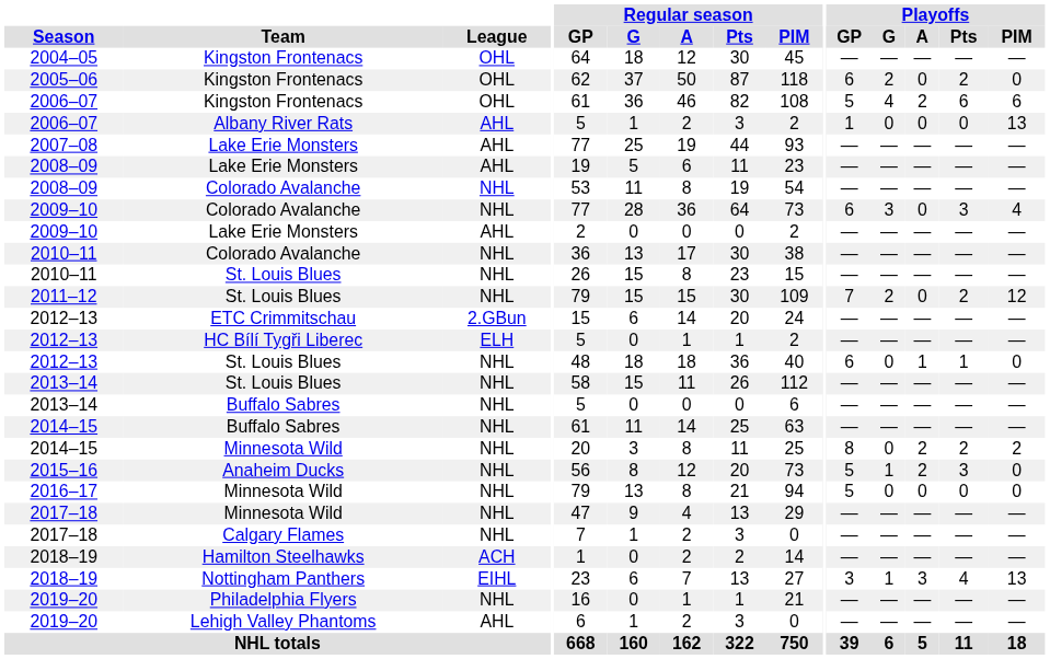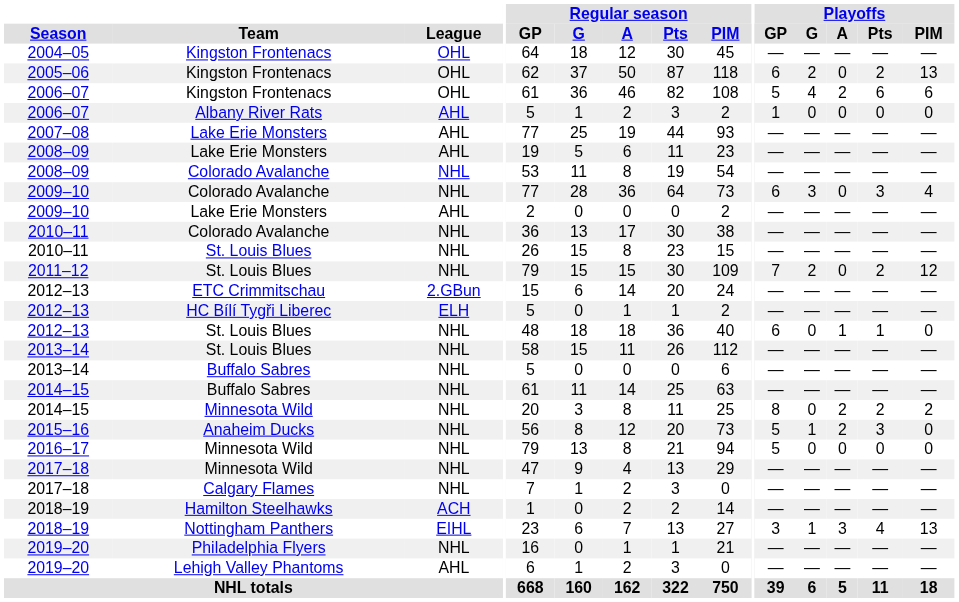 <table border="0" cellpadding="1" cellspacing="0" style="text-align:center; width:60em">
 <tr style="background: #e0e0e0;">
 <th colspan="3"  style="background: #fff;"></th>
 <th rowspan="100" style="background: #fff;"></th>
 <th colspan="5"><a href='#'>Regular season</a></th>
 <th rowspan="100" style="background: #fff;"></th>
 <th colspan="5"><a href='#'>Playoffs</a></th>
 </tr>
 <tr style="background: #e0e0e0;">
 <th><a href='#'>Season</a></th>
 <th>Team</th>
 <th>League</th>
 <th>GP</th>
 <th><a href='#'>G</a></th>
 <th><a href='#'>A</a></th>
 <th><a href='#'>Pts</a></th>
 <th><a href='#'>PIM</a></th>
 <th>GP</th>
 <th>G</th>
 <th>A</th>
 <th>Pts</th>
 <th>PIM</th>
 </tr>
 <tr>
 <td><a href='#'>2004–05</a></td>
 <td><a href='#'>Kingston Frontenacs</a></td>
 <td><a href='#'>OHL</a></td>
 <td>64</td>
 <td>18</td>
 <td>12</td>
 <td>30</td>
 <td>45</td>
 <td>—</td>
 <td>—</td>
 <td>—</td>
 <td>—</td>
 <td>—</td>
 </tr>
 <tr style="background: #f0f0f0;">
 <td><a href='#'>2005–06</a></td>
 <td>Kingston Frontenacs</td>
 <td>OHL</td>
 <td>62</td>
 <td>37</td>
 <td>50</td>
 <td>87</td>
 <td>118</td>
 <td>6</td>
 <td>2</td>
 <td>0</td>
 <td>2</td>
-<td>0</td>
+<td>13</td>
 </tr>
 <tr>
 <td><a href='#'>2006–07</a></td>
 <td>Kingston Frontenacs</td>
 <td>OHL</td>
 <td>61</td>
 <td>36</td>
 <td>46</td>
 <td>82</td>
 <td>108</td>
 <td>5</td>
 <td>4</td>
 <td>2</td>
 <td>6</td>
 <td>6</td>
 </tr>
 <tr style="background: #f0f0f0;">
 <td><a href='#'>2006–07</a></td>
 <td><a href='#'>Albany River Rats</a></td>
 <td><a href='#'>AHL</a></td>
 <td>5</td>
 <td>1</td>
 <td>2</td>
 <td>3</td>
 <td>2</td>
 <td>1</td>
 <td>0</td>
 <td>0</td>
 <td>0</td>
-<td>13</td>
+<td>0</td>
 </tr>
 <tr>
 <td><a href='#'>2007–08</a></td>
 <td><a href='#'>Lake Erie Monsters</a></td>
 <td>AHL</td>
 <td>77</td>
 <td>25</td>
 <td>19</td>
 <td>44</td>
 <td>93</td>
 <td>—</td>
 <td>—</td>
 <td>—</td>
 <td>—</td>
 <td>—</td>
 </tr>
 <tr style="background: #f0f0f0;">
 <td><a href='#'>2008–09</a></td>
 <td>Lake Erie Monsters</td>
 <td>AHL</td>
 <td>19</td>
 <td>5</td>
 <td>6</td>
 <td>11</td>
 <td>23</td>
 <td>—</td>
 <td>—</td>
 <td>—</td>
 <td>—</td>
 <td>—</td>
 </tr>
 <tr>
 <td><a href='#'>2008–09</a></td>
 <td><a href='#'>Colorado Avalanche</a></td>
 <td><a href='#'>NHL</a></td>
 <td>53</td>
 <td>11</td>
 <td>8</td>
 <td>19</td>
 <td>54</td>
 <td>—</td>
 <td>—</td>
 <td>—</td>
 <td>—</td>
 <td>—</td>
 </tr>
 <tr style="background: #f0f0f0;">
 <td><a href='#'>2009–10</a></td>
 <td>Colorado Avalanche</td>
 <td>NHL</td>
 <td>77</td>
 <td>28</td>
 <td>36</td>
 <td>64</td>
 <td>73</td>
 <td>6</td>
 <td>3</td>
 <td>0</td>
 <td>3</td>
 <td>4</td>
 </tr>
 <tr>
 <td><a href='#'>2009–10</a></td>
 <td>Lake Erie Monsters</td>
 <td>AHL</td>
 <td>2</td>
 <td>0</td>
 <td>0</td>
 <td>0</td>
 <td>2</td>
 <td>—</td>
 <td>—</td>
 <td>—</td>
 <td>—</td>
 <td>—</td>
 </tr>
 <tr style="background: #f0f0f0;">
 <td><a href='#'>2010–11</a></td>
 <td>Colorado Avalanche</td>
 <td>NHL</td>
 <td>36</td>
 <td>13</td>
 <td>17</td>
 <td>30</td>
 <td>38</td>
 <td>—</td>
 <td>—</td>
 <td>—</td>
 <td>—</td>
 <td>—</td>
 </tr>
 <tr>
 <td>2010–11</td>
 <td><a href='#'>St. Louis Blues</a></td>
 <td>NHL</td>
 <td>26</td>
 <td>15</td>
 <td>8</td>
 <td>23</td>
 <td>15</td>
 <td>—</td>
 <td>—</td>
 <td>—</td>
 <td>—</td>
 <td>—</td>
 </tr>
 <tr style="background: #f0f0f0;">
 <td><a href='#'>2011–12</a></td>
 <td>St. Louis Blues</td>
 <td>NHL</td>
 <td>79</td>
 <td>15</td>
 <td>15</td>
 <td>30</td>
 <td>109</td>
 <td>7</td>
 <td>2</td>
 <td>0</td>
 <td>2</td>
 <td>12</td>
 </tr>
 <tr>
 <td>2012–13</td>
 <td><a href='#'>ETC Crimmitschau</a></td>
 <td><a href='#'>2.GBun</a></td>
 <td>15</td>
 <td>6</td>
 <td>14</td>
 <td>20</td>
 <td>24</td>
 <td>—</td>
 <td>—</td>
 <td>—</td>
 <td>—</td>
 <td>—</td>
 </tr>
 <tr style="background: #f0f0f0;">
 <td><a href='#'>2012–13</a></td>
 <td><a href='#'>HC Bílí Tygři Liberec</a></td>
 <td><a href='#'>ELH</a></td>
 <td>5</td>
 <td>0</td>
 <td>1</td>
 <td>1</td>
 <td>2</td>
 <td>—</td>
 <td>—</td>
 <td>—</td>
 <td>—</td>
 <td>—</td>
 </tr>
 <tr>
 <td><a href='#'>2012–13</a></td>
 <td>St. Louis Blues</td>
 <td>NHL</td>
 <td>48</td>
 <td>18</td>
 <td>18</td>
 <td>36</td>
 <td>40</td>
 <td>6</td>
 <td>0</td>
 <td>1</td>
 <td>1</td>
 <td>0</td>
 </tr>
 <tr style="background: #f0f0f0;">
 <td><a href='#'>2013–14</a></td>
 <td>St. Louis Blues</td>
 <td>NHL</td>
 <td>58</td>
 <td>15</td>
 <td>11</td>
 <td>26</td>
 <td>112</td>
 <td>—</td>
 <td>—</td>
 <td>—</td>
 <td>—</td>
 <td>—</td>
 </tr>
 <tr>
 <td>2013–14</td>
 <td><a href='#'>Buffalo Sabres</a></td>
 <td>NHL</td>
 <td>5</td>
 <td>0</td>
 <td>0</td>
 <td>0</td>
 <td>6</td>
 <td>—</td>
 <td>—</td>
 <td>—</td>
 <td>—</td>
 <td>—</td>
 </tr>
 <tr style="background: #f0f0f0;">
 <td><a href='#'>2014–15</a></td>
 <td>Buffalo Sabres</td>
 <td>NHL</td>
 <td>61</td>
 <td>11</td>
 <td>14</td>
 <td>25</td>
 <td>63</td>
 <td>—</td>
 <td>—</td>
 <td>—</td>
 <td>—</td>
 <td>—</td>
 </tr>
 <tr>
 <td>2014–15</td>
 <td><a href='#'>Minnesota Wild</a></td>
 <td>NHL</td>
 <td>20</td>
 <td>3</td>
 <td>8</td>
 <td>11</td>
 <td>25</td>
 <td>8</td>
 <td>0</td>
 <td>2</td>
 <td>2</td>
 <td>2</td>
 </tr>
 <tr style="background: #f0f0f0;">
 <td><a href='#'>2015–16</a></td>
 <td><a href='#'>Anaheim Ducks</a></td>
 <td>NHL</td>
 <td>56</td>
 <td>8</td>
 <td>12</td>
 <td>20</td>
 <td>73</td>
 <td>5</td>
 <td>1</td>
 <td>2</td>
 <td>3</td>
 <td>0</td>
 </tr>
 <tr>
 <td><a href='#'>2016–17</a></td>
 <td>Minnesota Wild</td>
 <td>NHL</td>
 <td>79</td>
 <td>13</td>
 <td>8</td>
 <td>21</td>
 <td>94</td>
 <td>5</td>
 <td>0</td>
 <td>0</td>
 <td>0</td>
 <td>0</td>
 </tr>
 <tr style="background: #f0f0f0;">
 <td><a href='#'>2017–18</a></td>
 <td>Minnesota Wild</td>
 <td>NHL</td>
 <td>47</td>
 <td>9</td>
 <td>4</td>
 <td>13</td>
 <td>29</td>
 <td>—</td>
 <td>—</td>
 <td>—</td>
 <td>—</td>
 <td>—</td>
 </tr>
 <tr>
 <td>2017–18</td>
 <td><a href='#'>Calgary Flames</a></td>
 <td>NHL</td>
 <td>7</td>
 <td>1</td>
 <td>2</td>
 <td>3</td>
 <td>0</td>
 <td>—</td>
 <td>—</td>
 <td>—</td>
 <td>—</td>
 <td>—</td>
 </tr>
 <tr style="background: #f0f0f0;">
 <td>2018–19</td>
 <td><a href='#'>Hamilton Steelhawks</a></td>
 <td><a href='#'>ACH</a></td>
 <td>1</td>
 <td>0</td>
 <td>2</td>
 <td>2</td>
 <td>14</td>
 <td>—</td>
 <td>—</td>
 <td>—</td>
 <td>—</td>
 <td>—</td>
 </tr>
 <tr>
 <td><a href='#'>2018–19</a></td>
 <td><a href='#'>Nottingham Panthers</a></td>
 <td><a href='#'>EIHL</a></td>
 <td>23</td>
 <td>6</td>
 <td>7</td>
 <td>13</td>
 <td>27</td>
 <td>3</td>
 <td>1</td>
 <td>3</td>
 <td>4</td>
 <td>13</td>
 </tr>
 <tr style="background: #f0f0f0;">
 <td><a href='#'>2019–20</a></td>
 <td><a href='#'>Philadelphia Flyers</a></td>
 <td>NHL</td>
 <td>16</td>
 <td>0</td>
 <td>1</td>
 <td>1</td>
 <td>21</td>
 <td>—</td>
 <td>—</td>
 <td>—</td>
 <td>—</td>
 <td>—</td>
 </tr>
 <tr>
 <td><a href='#'>2019–20</a></td>
 <td><a href='#'>Lehigh Valley Phantoms</a></td>
 <td>AHL</td>
 <td>6</td>
 <td>1</td>
 <td>2</td>
 <td>3</td>
 <td>0</td>
 <td>—</td>
 <td>—</td>
 <td>—</td>
 <td>—</td>
 <td>—</td>
 </tr>
 <tr style="background: #e0e0e0;">
 <th colspan="3">NHL totals</th>
 <th>668</th>
 <th>160</th>
 <th>162</th>
 <th>322</th>
 <th>750</th>
 <th>39</th>
 <th>6</th>
 <th>5</th>
 <th>11</th>
 <th>18</th>
 </tr>
 </table>
